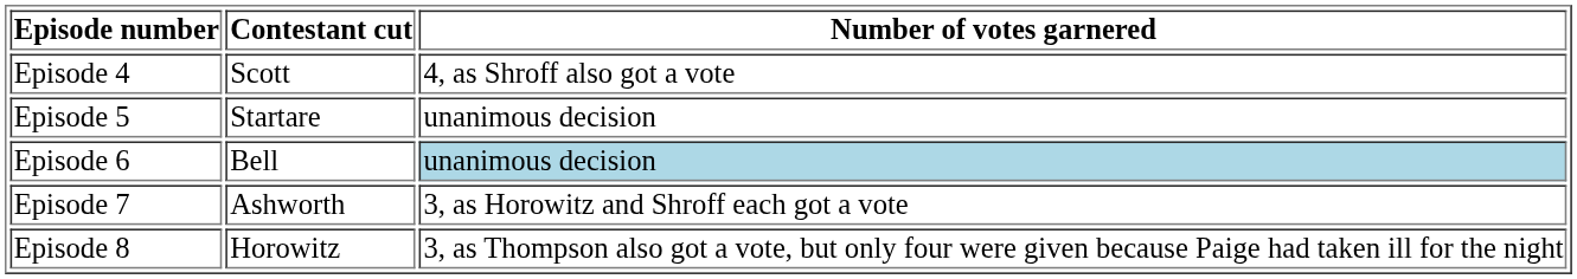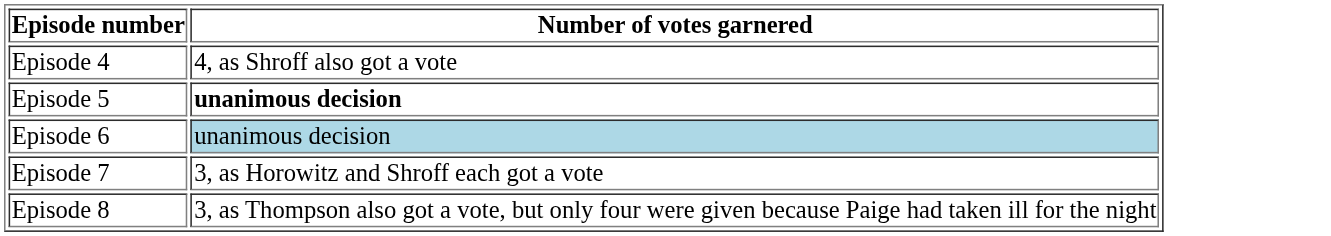 <table border=1>
 <tr>
 <th>Episode number</th>
-<th>Contestant cut</th>
 <th>Number of votes garnered</th>
 </tr>
 <tr>
 <td>Episode 4</td>
-<td>Scott</td>
 <td>4, as Shroff also got a vote</td>
 </tr>
 <tr>
 <td>Episode 5</td>
-<td>Startare</td>
-<td>unanimous decision</td>
+<td><strong>unanimous decision</strong></td>
 </tr>
 <tr>
 <td>Episode 6</td>
-<td>Bell</td>
 <td style="background: lightblue;">unanimous decision</td>
 </tr>
 <tr>
 <td>Episode 7</td>
-<td>Ashworth</td>
 <td>3, as Horowitz and Shroff each got a vote</td>
 </tr>
 <tr>
 <td>Episode 8</td>
-<td>Horowitz</td>
 <td>3, as Thompson also got a vote, but only four were given because Paige had taken ill for the night</td>
 </tr>
 </table>
